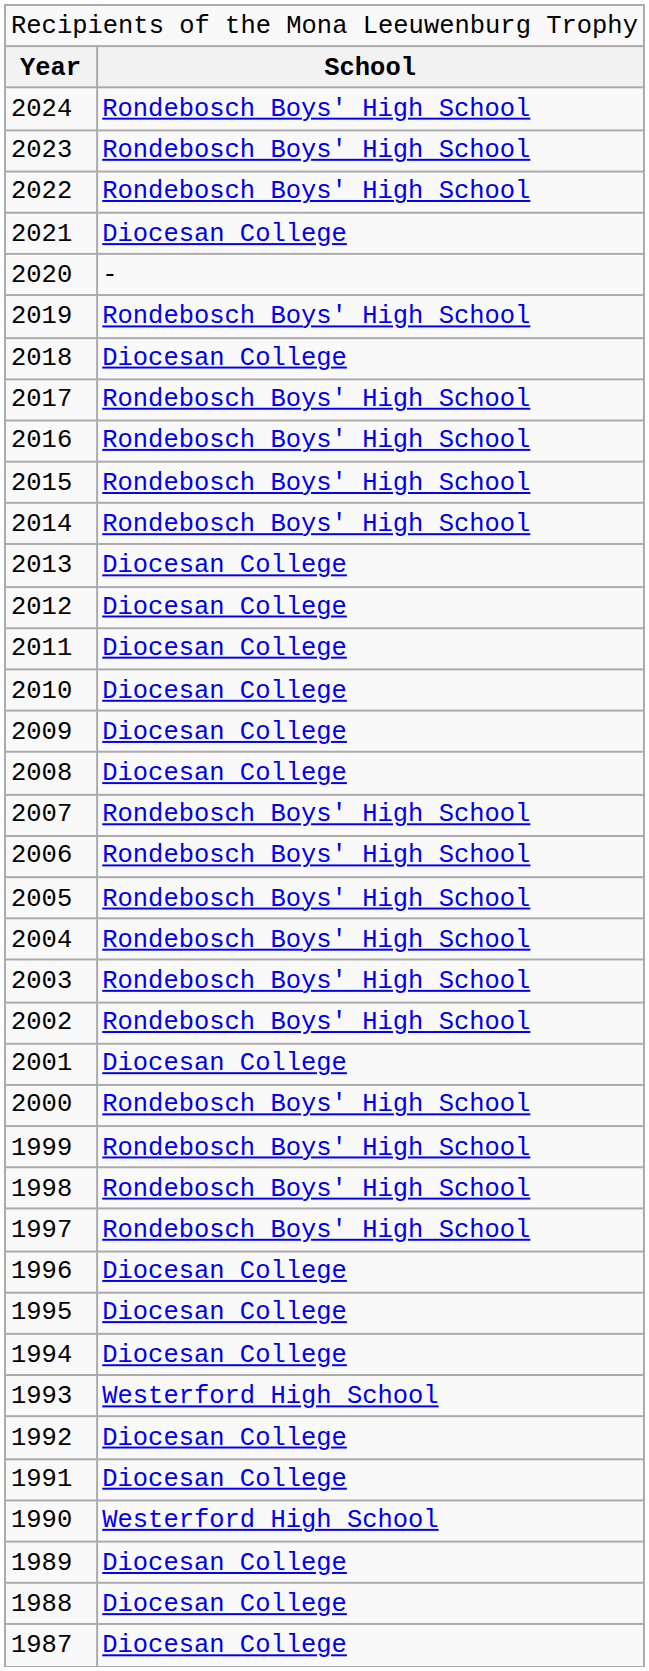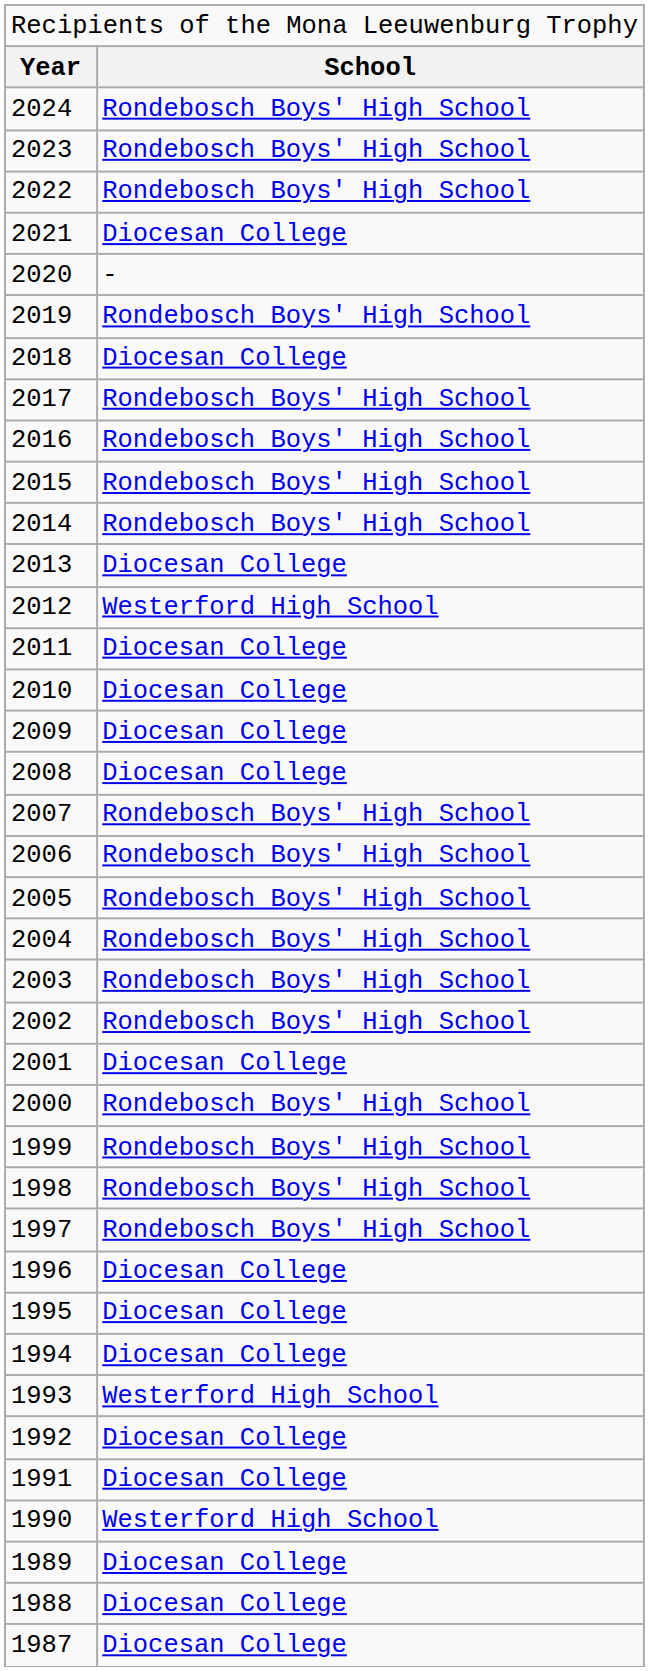 <table class="wikitable sortable">
 <tr>
 <td colspan="3">Recipients of the Mona Leeuwenburg Trophy</td>
 </tr>
 <tr>
 <th>Year</th>
 <th>School</th>
 </tr>
 <tr>
 <td>2024</td>
 <td><a href='#'>Rondebosch Boys' High School</a></td>
 </tr>
 <tr>
 <td>2023</td>
 <td><a href='#'>Rondebosch Boys' High School</a></td>
 </tr>
 <tr>
 <td>2022</td>
 <td><a href='#'>Rondebosch Boys' High School</a></td>
 </tr>
 <tr>
 <td>2021</td>
 <td><a href='#'>Diocesan College</a></td>
 </tr>
 <tr>
 <td>2020</td>
 <td>-</td>
 </tr>
 <tr>
 <td>2019</td>
 <td><a href='#'>Rondebosch Boys' High School</a></td>
 </tr>
 <tr>
 <td>2018</td>
 <td><a href='#'>Diocesan College</a></td>
 </tr>
 <tr>
 <td>2017</td>
 <td><a href='#'>Rondebosch Boys' High School</a></td>
 </tr>
 <tr>
 <td>2016</td>
 <td><a href='#'>Rondebosch Boys' High School</a></td>
 </tr>
 <tr>
 <td>2015</td>
 <td><a href='#'>Rondebosch Boys' High School</a></td>
 </tr>
 <tr>
 <td>2014</td>
 <td><a href='#'>Rondebosch Boys' High School</a></td>
 </tr>
 <tr>
 <td>2013</td>
 <td><a href='#'>Diocesan College</a></td>
 </tr>
 <tr>
 <td>2012</td>
-<td><a href='#'>Diocesan College</a></td>
+<td><a href='#'>Westerford High School</a></td>
 </tr>
 <tr>
 <td>2011</td>
 <td><a href='#'>Diocesan College</a></td>
 </tr>
 <tr>
 <td>2010</td>
 <td><a href='#'>Diocesan College</a></td>
 </tr>
 <tr>
 <td>2009</td>
 <td><a href='#'>Diocesan College</a></td>
 </tr>
 <tr>
 <td>2008</td>
 <td><a href='#'>Diocesan College</a></td>
 </tr>
 <tr>
 <td>2007</td>
 <td><a href='#'>Rondebosch Boys' High School</a></td>
 </tr>
 <tr>
 <td>2006</td>
 <td><a href='#'>Rondebosch Boys' High School</a></td>
 </tr>
 <tr>
 <td>2005</td>
 <td><a href='#'>Rondebosch Boys' High School</a></td>
 </tr>
 <tr>
 <td>2004</td>
 <td><a href='#'>Rondebosch Boys' High School</a></td>
 </tr>
 <tr>
 <td>2003</td>
 <td><a href='#'>Rondebosch Boys' High School</a></td>
 </tr>
 <tr>
 <td>2002</td>
 <td><a href='#'>Rondebosch Boys' High School</a></td>
 </tr>
 <tr>
 <td>2001</td>
 <td><a href='#'>Diocesan College</a></td>
 </tr>
 <tr>
 <td>2000</td>
 <td><a href='#'>Rondebosch Boys' High School</a></td>
 </tr>
 <tr>
 <td>1999</td>
 <td><a href='#'>Rondebosch Boys' High School</a></td>
 </tr>
 <tr>
 <td>1998</td>
 <td><a href='#'>Rondebosch Boys' High School</a></td>
 </tr>
 <tr>
 <td>1997</td>
 <td><a href='#'>Rondebosch Boys' High School</a></td>
 </tr>
 <tr>
 <td>1996</td>
 <td><a href='#'>Diocesan College</a></td>
 </tr>
 <tr>
 <td>1995</td>
 <td><a href='#'>Diocesan College</a></td>
 </tr>
 <tr>
 <td>1994</td>
 <td><a href='#'>Diocesan College</a></td>
 </tr>
 <tr>
 <td>1993</td>
 <td><a href='#'>Westerford High School</a></td>
 </tr>
 <tr>
 <td>1992</td>
 <td><a href='#'>Diocesan College</a></td>
 </tr>
 <tr>
 <td>1991</td>
 <td><a href='#'>Diocesan College</a></td>
 </tr>
 <tr>
 <td>1990</td>
 <td><a href='#'>Westerford High School</a></td>
 </tr>
 <tr>
 <td>1989</td>
 <td><a href='#'>Diocesan College</a></td>
 </tr>
 <tr>
 <td>1988</td>
 <td><a href='#'>Diocesan College</a></td>
 </tr>
 <tr>
 <td>1987</td>
 <td><a href='#'>Diocesan College</a></td>
 </tr>
 <tr>
 </tr>
 </table>
